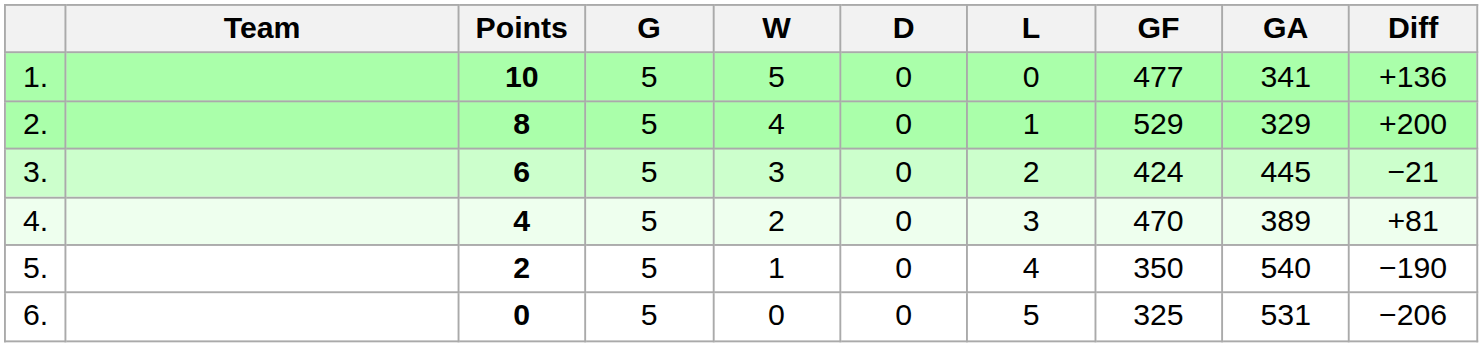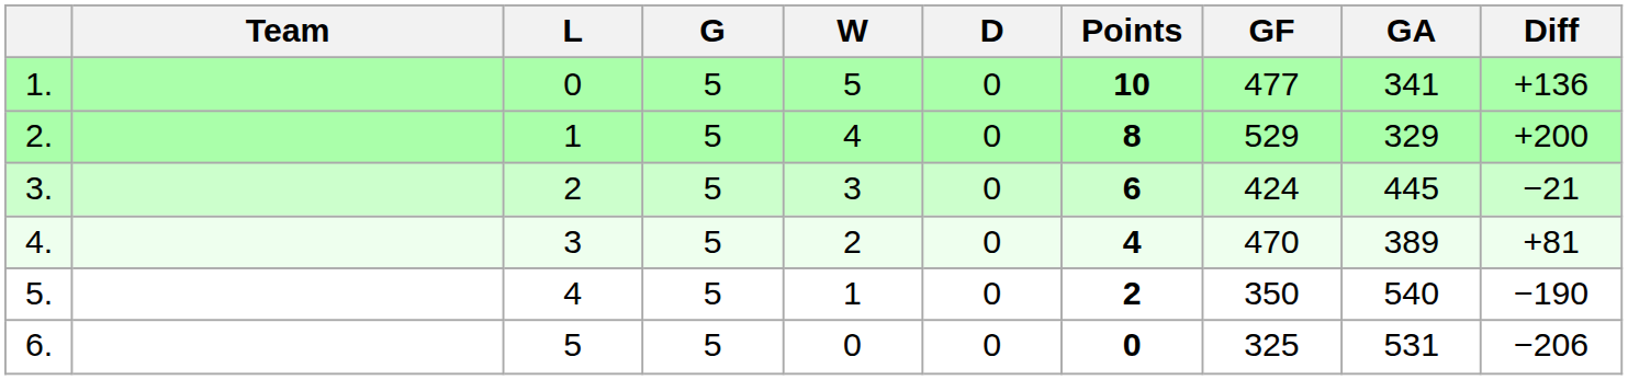 <table class=wikitable style="text-align:center">
 <tr bgcolor="#DCDCDC">
 <th width="25"></th>
 <th width="200">Team</th>
-<th width="60">Points</th>
+<th width="60">L</th>
 <th width="60">G</th>
 <th width="60">W</th>
 <th width="60">D</th>
-<th width="60">L</th>
+<th width="60">Points</th>
 <th width="60">GF</th>
 <th width="60">GA</th>
 <th width="60">Diff</th>
 </tr>
 <tr bgcolor=#AAFFAA>
 <td>1.</td>
 <td align=left></td>
-<td><strong>10</strong></td>
+<td>0</td>
 <td>5</td>
 <td>5</td>
 <td>0</td>
-<td>0</td>
+<td><strong>10</strong></td>
 <td>477</td>
 <td>341</td>
 <td>+136</td>
 </tr>
 <tr bgcolor=#AAFFAA>
 <td>2.</td>
 <td align=left></td>
-<td><strong>8</strong></td>
+<td>1</td>
 <td>5</td>
 <td>4</td>
 <td>0</td>
-<td>1</td>
+<td><strong>8</strong></td>
 <td>529</td>
 <td>329</td>
 <td>+200</td>
 </tr>
 <tr bgcolor=#CCFFCC>
 <td>3.</td>
 <td align=left></td>
-<td><strong>6</strong></td>
+<td>2</td>
 <td>5</td>
 <td>3</td>
 <td>0</td>
-<td>2</td>
+<td><strong>6</strong></td>
 <td>424</td>
 <td>445</td>
 <td>−21</td>
 </tr>
 <tr bgcolor=#EEFFEE>
 <td>4.</td>
 <td align=left></td>
-<td><strong>4</strong></td>
+<td>3</td>
 <td>5</td>
 <td>2</td>
 <td>0</td>
-<td>3</td>
+<td><strong>4</strong></td>
 <td>470</td>
 <td>389</td>
 <td>+81</td>
 </tr>
 <tr bgcolor=#FFFFFF>
 <td>5.</td>
 <td align=left></td>
-<td><strong>2</strong></td>
+<td>4</td>
 <td>5</td>
 <td>1</td>
 <td>0</td>
-<td>4</td>
+<td><strong>2</strong></td>
 <td>350</td>
 <td>540</td>
 <td>−190</td>
 </tr>
 <tr bgcolor=#FFFFFF>
 <td>6.</td>
 <td align=left></td>
-<td><strong>0</strong></td>
+<td>5</td>
 <td>5</td>
 <td>0</td>
 <td>0</td>
-<td>5</td>
+<td><strong>0</strong></td>
 <td>325</td>
 <td>531</td>
 <td>−206</td>
 </tr>
 </table>
